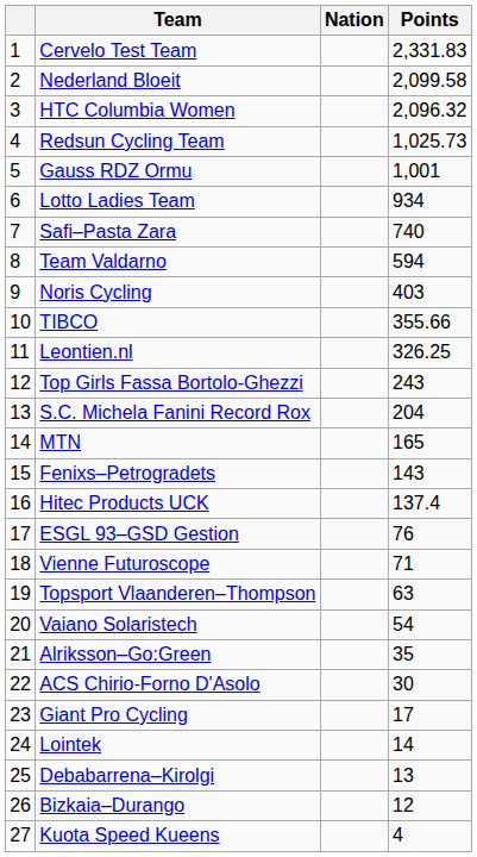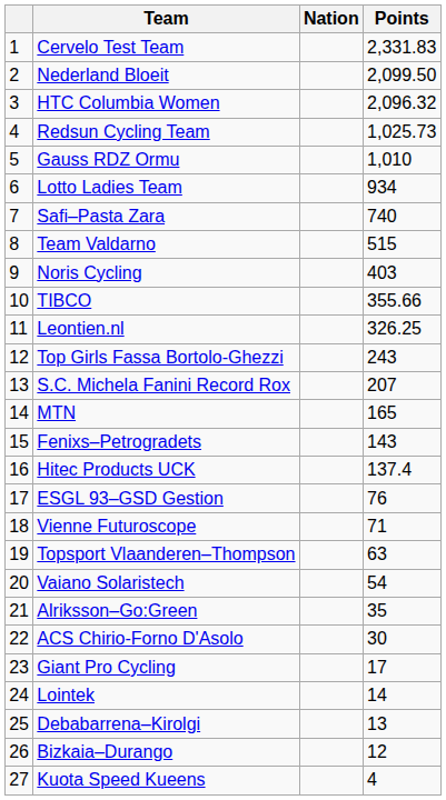 <table class="wikitable sortable">
 <tr style=background:#ccccff;>
 <th></th>
 <th>Team</th>
 <th>Nation</th>
 <th>Points</th>
 </tr>
 <tr>
 <td>1</td>
 <td><a href='#'>Cervelo Test Team</a></td>
 <td></td>
 <td>2,331.83</td>
 </tr>
 <tr>
 <td>2</td>
 <td><a href='#'>Nederland Bloeit</a></td>
 <td></td>
-<td>2,099.58</td>
+<td>2,099.50</td>
 </tr>
 <tr>
 <td>3</td>
 <td><a href='#'>HTC Columbia Women</a></td>
 <td></td>
 <td>2,096.32</td>
 </tr>
 <tr>
 <td>4</td>
 <td><a href='#'>Redsun Cycling Team</a></td>
 <td></td>
 <td>1,025.73</td>
 </tr>
 <tr>
 <td>5</td>
 <td><a href='#'>Gauss RDZ Ormu</a></td>
 <td></td>
-<td>1,001</td>
+<td>1,010</td>
 </tr>
 <tr>
 <td>6</td>
 <td><a href='#'>Lotto Ladies Team</a></td>
 <td></td>
 <td>934</td>
 </tr>
 <tr>
 <td>7</td>
 <td><a href='#'>Safi–Pasta Zara</a></td>
 <td></td>
 <td>740</td>
 </tr>
 <tr>
 <td>8</td>
 <td><a href='#'>Team Valdarno</a></td>
 <td></td>
-<td>594</td>
+<td>515</td>
 </tr>
 <tr>
 <td>9</td>
 <td><a href='#'>Noris Cycling</a></td>
 <td></td>
 <td>403</td>
 </tr>
 <tr>
 <td>10</td>
 <td><a href='#'>TIBCO</a></td>
 <td></td>
 <td>355.66</td>
 </tr>
 <tr>
 <td>11</td>
 <td><a href='#'>Leontien.nl</a></td>
 <td></td>
 <td>326.25</td>
 </tr>
 <tr>
 <td>12</td>
 <td><a href='#'>Top Girls Fassa Bortolo-Ghezzi</a></td>
 <td></td>
 <td>243</td>
 </tr>
 <tr>
 <td>13</td>
 <td><a href='#'>S.C. Michela Fanini Record Rox</a></td>
 <td></td>
-<td>204</td>
+<td>207</td>
 </tr>
 <tr>
 <td>14</td>
 <td><a href='#'>MTN</a></td>
 <td></td>
 <td>165</td>
 </tr>
 <tr>
 <td>15</td>
 <td><a href='#'>Fenixs–Petrogradets</a></td>
 <td></td>
 <td>143</td>
 </tr>
 <tr>
 <td>16</td>
 <td><a href='#'>Hitec Products UCK</a></td>
 <td></td>
 <td>137.4</td>
 </tr>
 <tr>
 <td>17</td>
 <td><a href='#'>ESGL 93–GSD Gestion</a></td>
 <td></td>
 <td>76</td>
 </tr>
 <tr>
 <td>18</td>
 <td><a href='#'>Vienne Futuroscope</a></td>
 <td></td>
 <td>71</td>
 </tr>
 <tr>
 <td>19</td>
 <td><a href='#'>Topsport Vlaanderen–Thompson</a></td>
 <td></td>
 <td>63</td>
 </tr>
 <tr>
 <td>20</td>
 <td><a href='#'>Vaiano Solaristech</a></td>
 <td></td>
 <td>54</td>
 </tr>
 <tr>
 <td>21</td>
 <td><a href='#'>Alriksson–Go:Green</a></td>
 <td></td>
 <td>35</td>
 </tr>
 <tr>
 <td>22</td>
 <td><a href='#'>ACS Chirio-Forno D'Asolo</a></td>
 <td></td>
 <td>30</td>
 </tr>
 <tr>
 <td>23</td>
 <td><a href='#'>Giant Pro Cycling</a></td>
 <td></td>
 <td>17</td>
 </tr>
 <tr>
 <td>24</td>
 <td><a href='#'>Lointek</a></td>
 <td></td>
 <td>14</td>
 </tr>
 <tr>
 <td>25</td>
 <td><a href='#'>Debabarrena–Kirolgi</a></td>
 <td></td>
 <td>13</td>
 </tr>
 <tr>
 <td>26</td>
 <td><a href='#'>Bizkaia–Durango</a></td>
 <td></td>
 <td>12</td>
 </tr>
 <tr>
 <td>27</td>
 <td><a href='#'>Kuota Speed Kueens</a></td>
 <td></td>
 <td>4</td>
 </tr>
 </table>
